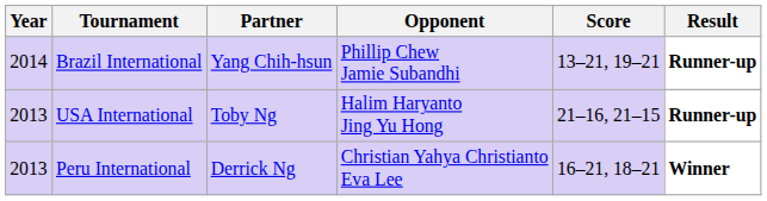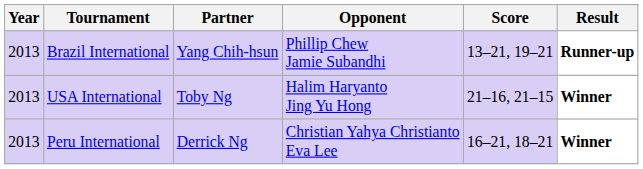 <table class="sortable wikitable" style="font-size: 90%">
 <tr>
 <th>Year</th>
 <th>Tournament</th>
 <th>Partner</th>
 <th>Opponent</th>
 <th>Score</th>
 <th>Result</th>
 </tr>
 <tr style="background:#D8CEF6">
-<td align="center">2014</td>
+<td align="center">2013</td>
 <td align="left"><a href='#'>Brazil International</a></td>
 <td align="left"> <a href='#'>Yang Chih-hsun</a></td>
 <td align="left"> <a href='#'>Phillip Chew</a><br> <a href='#'>Jamie Subandhi</a></td>
 <td align="left">13–21, 19–21</td>
 <td style="text-align:left; background:white"> <strong>Runner-up</strong></td>
 </tr>
 <tr style="background:#D8CEF6">
 <td align="center">2013</td>
 <td align="left"><a href='#'>USA International</a></td>
 <td align="left"> <a href='#'>Toby Ng</a></td>
 <td align="left"> <a href='#'>Halim Haryanto</a><br> <a href='#'>Jing Yu Hong</a></td>
 <td align="left">21–16, 21–15</td>
-<td style="text-align:left; background:white"> <strong>Runner-up</strong></td>
+<td style="text-align:left; background:white"> <strong>Winner</strong></td>
 </tr>
 <tr style="background:#D8CEF6">
 <td align="center">2013</td>
 <td align="left"><a href='#'>Peru International</a></td>
 <td align="left"> <a href='#'>Derrick Ng</a></td>
 <td align="left"> <a href='#'>Christian Yahya Christianto</a><br> <a href='#'>Eva Lee</a></td>
 <td align="left">16–21, 18–21</td>
 <td style="text-align:left; background:white"> <strong>Winner</strong></td>
 </tr>
 </table>
